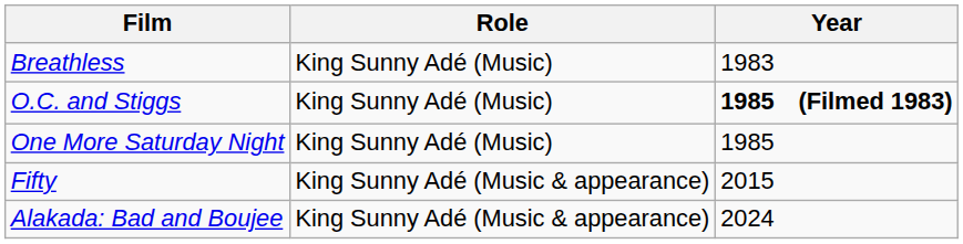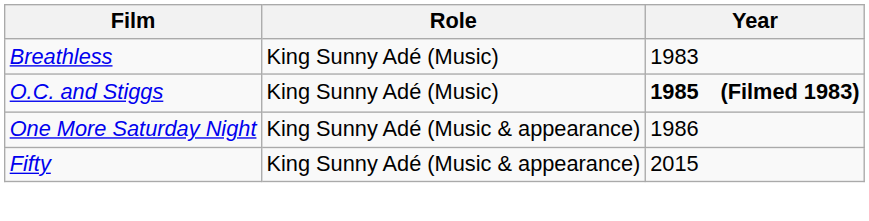 <table class="wikitable">
 <tr>
 <th>Film</th>
 <th>Role</th>
 <th>Year</th>
 </tr>
 <tr>
 <td><em><a href='#'>Breathless</a></em></td>
 <td>King Sunny Adé (Music)</td>
 <td>1983</td>
 </tr>
 <tr>
 <td><em><a href='#'>O.C. and Stiggs</a></em></td>
 <td>King Sunny Adé (Music)</td>
 <td><strong>1985　(Filmed 1983)</strong></td>
 </tr>
 <tr>
 <td><em><a href='#'>One More Saturday Night</a></em></td>
-<td>King Sunny Adé (Music)</td>
-<td>1985</td>
+<td>King Sunny Adé (Music & appearance)</td>
+<td>1986</td>
 </tr>
 <tr>
 <td><em><a href='#'>Fifty</a></em></td>
 <td>King Sunny Adé (Music & appearance)</td>
 <td>2015</td>
 </tr>
-<tr>
-<td><em><a href='#'>Alakada: Bad and Boujee</a></em></td>
-<td>King Sunny Adé (Music & appearance)</td>
-<td>2024</td>
-</tr>
 </table>
